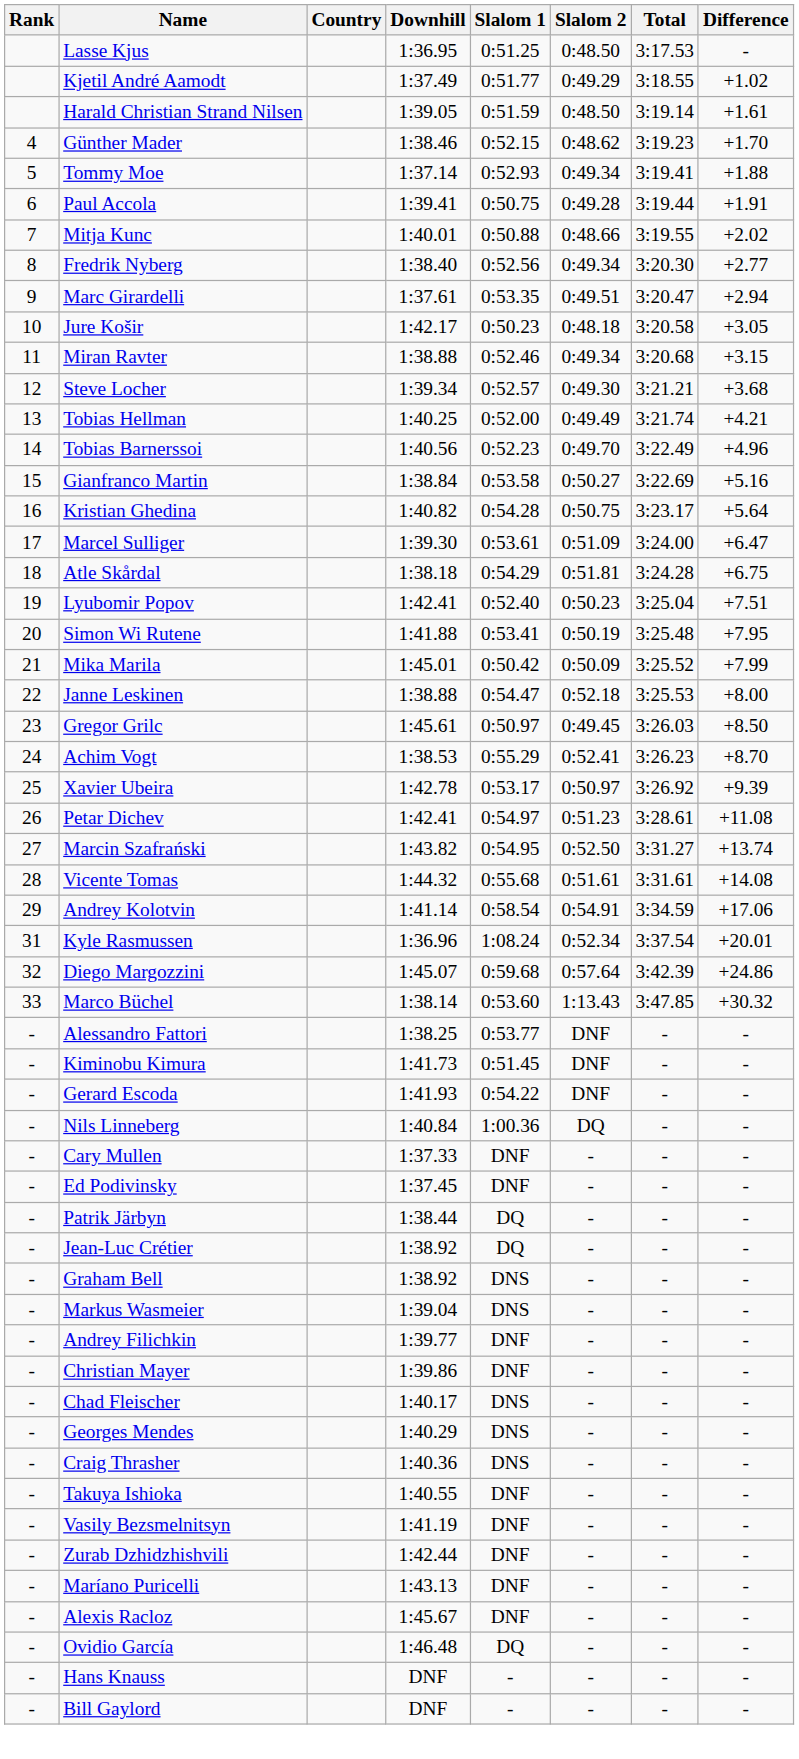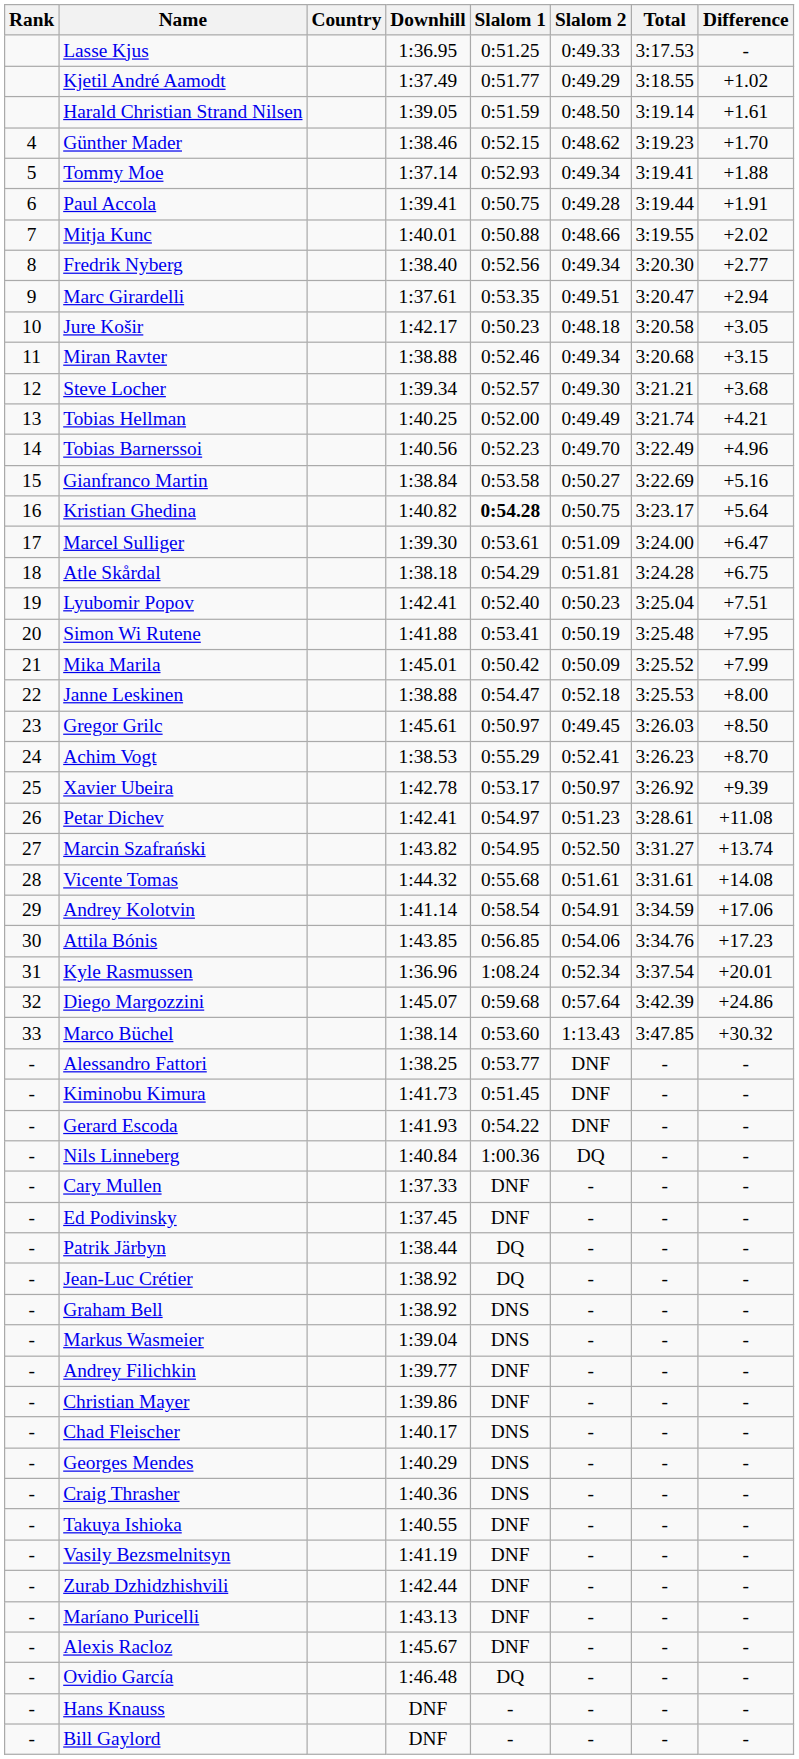 <table class="wikitable sortable" style="text-align:center">
 <tr>
 <th>Rank</th>
 <th>Name</th>
 <th>Country</th>
 <th>Downhill</th>
 <th>Slalom 1</th>
 <th>Slalom 2</th>
 <th>Total</th>
 <th>Difference</th>
 </tr>
 <tr>
 <td></td>
 <td align=left><a href='#'>Lasse Kjus</a></td>
 <td align=left></td>
 <td>1:36.95</td>
 <td>0:51.25</td>
-<td>0:48.50</td>
+<td>0:49.33</td>
 <td>3:17.53</td>
 <td>-</td>
 </tr>
 <tr>
 <td></td>
 <td align=left><a href='#'>Kjetil André Aamodt</a></td>
 <td align=left></td>
 <td>1:37.49</td>
 <td>0:51.77</td>
 <td>0:49.29</td>
 <td>3:18.55</td>
 <td>+1.02</td>
 </tr>
 <tr>
 <td></td>
 <td align=left><a href='#'>Harald Christian Strand Nilsen</a></td>
 <td align=left></td>
 <td>1:39.05</td>
 <td>0:51.59</td>
 <td>0:48.50</td>
 <td>3:19.14</td>
 <td>+1.61</td>
 </tr>
 <tr>
 <td>4</td>
 <td align=left><a href='#'>Günther Mader</a></td>
 <td align=left></td>
 <td>1:38.46</td>
 <td>0:52.15</td>
 <td>0:48.62</td>
 <td>3:19.23</td>
 <td>+1.70</td>
 </tr>
 <tr>
 <td>5</td>
 <td align=left><a href='#'>Tommy Moe</a></td>
 <td align=left></td>
 <td>1:37.14</td>
 <td>0:52.93</td>
 <td>0:49.34</td>
 <td>3:19.41</td>
 <td>+1.88</td>
 </tr>
 <tr>
 <td>6</td>
 <td align=left><a href='#'>Paul Accola</a></td>
 <td align=left></td>
 <td>1:39.41</td>
 <td>0:50.75</td>
 <td>0:49.28</td>
 <td>3:19.44</td>
 <td>+1.91</td>
 </tr>
 <tr>
 <td>7</td>
 <td align=left><a href='#'>Mitja Kunc</a></td>
 <td align=left></td>
 <td>1:40.01</td>
 <td>0:50.88</td>
 <td>0:48.66</td>
 <td>3:19.55</td>
 <td>+2.02</td>
 </tr>
 <tr>
 <td>8</td>
 <td align=left><a href='#'>Fredrik Nyberg</a></td>
 <td align=left></td>
 <td>1:38.40</td>
 <td>0:52.56</td>
 <td>0:49.34</td>
 <td>3:20.30</td>
 <td>+2.77</td>
 </tr>
 <tr>
 <td>9</td>
 <td align=left><a href='#'>Marc Girardelli</a></td>
 <td align=left></td>
 <td>1:37.61</td>
 <td>0:53.35</td>
 <td>0:49.51</td>
 <td>3:20.47</td>
 <td>+2.94</td>
 </tr>
 <tr>
 <td>10</td>
 <td align=left><a href='#'>Jure Košir</a></td>
 <td align=left></td>
 <td>1:42.17</td>
 <td>0:50.23</td>
 <td>0:48.18</td>
 <td>3:20.58</td>
 <td>+3.05</td>
 </tr>
 <tr>
 <td>11</td>
 <td align=left><a href='#'>Miran Ravter</a></td>
 <td align=left></td>
 <td>1:38.88</td>
 <td>0:52.46</td>
 <td>0:49.34</td>
 <td>3:20.68</td>
 <td>+3.15</td>
 </tr>
 <tr>
 <td>12</td>
 <td align=left><a href='#'>Steve Locher</a></td>
 <td align=left></td>
 <td>1:39.34</td>
 <td>0:52.57</td>
 <td>0:49.30</td>
 <td>3:21.21</td>
 <td>+3.68</td>
 </tr>
 <tr>
 <td>13</td>
 <td align=left><a href='#'>Tobias Hellman</a></td>
 <td align=left></td>
 <td>1:40.25</td>
 <td>0:52.00</td>
 <td>0:49.49</td>
 <td>3:21.74</td>
 <td>+4.21</td>
 </tr>
 <tr>
 <td>14</td>
 <td align=left><a href='#'>Tobias Barnerssoi</a></td>
 <td align=left></td>
 <td>1:40.56</td>
 <td>0:52.23</td>
 <td>0:49.70</td>
 <td>3:22.49</td>
 <td>+4.96</td>
 </tr>
 <tr>
 <td>15</td>
 <td align=left><a href='#'>Gianfranco Martin</a></td>
 <td align=left></td>
 <td>1:38.84</td>
 <td>0:53.58</td>
 <td>0:50.27</td>
 <td>3:22.69</td>
 <td>+5.16</td>
 </tr>
 <tr>
 <td>16</td>
 <td align=left><a href='#'>Kristian Ghedina</a></td>
 <td align=left></td>
 <td>1:40.82</td>
-<td>0:54.28</td>
+<td><strong>0:54.28</strong></td>
 <td>0:50.75</td>
 <td>3:23.17</td>
 <td>+5.64</td>
 </tr>
 <tr>
 <td>17</td>
 <td align=left><a href='#'>Marcel Sulliger</a></td>
 <td align=left></td>
 <td>1:39.30</td>
 <td>0:53.61</td>
 <td>0:51.09</td>
 <td>3:24.00</td>
 <td>+6.47</td>
 </tr>
 <tr>
 <td>18</td>
 <td align=left><a href='#'>Atle Skårdal</a></td>
 <td align=left></td>
 <td>1:38.18</td>
 <td>0:54.29</td>
 <td>0:51.81</td>
 <td>3:24.28</td>
 <td>+6.75</td>
 </tr>
 <tr>
 <td>19</td>
 <td align=left><a href='#'>Lyubomir Popov</a></td>
 <td align=left></td>
 <td>1:42.41</td>
 <td>0:52.40</td>
 <td>0:50.23</td>
 <td>3:25.04</td>
 <td>+7.51</td>
 </tr>
 <tr>
 <td>20</td>
 <td align=left><a href='#'>Simon Wi Rutene</a></td>
 <td align=left></td>
 <td>1:41.88</td>
 <td>0:53.41</td>
 <td>0:50.19</td>
 <td>3:25.48</td>
 <td>+7.95</td>
 </tr>
 <tr>
 <td>21</td>
 <td align=left><a href='#'>Mika Marila</a></td>
 <td align=left></td>
 <td>1:45.01</td>
 <td>0:50.42</td>
 <td>0:50.09</td>
 <td>3:25.52</td>
 <td>+7.99</td>
 </tr>
 <tr>
 <td>22</td>
 <td align=left><a href='#'>Janne Leskinen</a></td>
 <td align=left></td>
 <td>1:38.88</td>
 <td>0:54.47</td>
 <td>0:52.18</td>
 <td>3:25.53</td>
 <td>+8.00</td>
 </tr>
 <tr>
 <td>23</td>
 <td align=left><a href='#'>Gregor Grilc</a></td>
 <td align=left></td>
 <td>1:45.61</td>
 <td>0:50.97</td>
 <td>0:49.45</td>
 <td>3:26.03</td>
 <td>+8.50</td>
 </tr>
 <tr>
 <td>24</td>
 <td align=left><a href='#'>Achim Vogt</a></td>
 <td align=left></td>
 <td>1:38.53</td>
 <td>0:55.29</td>
 <td>0:52.41</td>
 <td>3:26.23</td>
 <td>+8.70</td>
 </tr>
 <tr>
 <td>25</td>
 <td align=left><a href='#'>Xavier Ubeira</a></td>
 <td align=left></td>
 <td>1:42.78</td>
 <td>0:53.17</td>
 <td>0:50.97</td>
 <td>3:26.92</td>
 <td>+9.39</td>
 </tr>
 <tr>
 <td>26</td>
 <td align=left><a href='#'>Petar Dichev</a></td>
 <td align=left></td>
 <td>1:42.41</td>
 <td>0:54.97</td>
 <td>0:51.23</td>
 <td>3:28.61</td>
 <td>+11.08</td>
 </tr>
 <tr>
 <td>27</td>
 <td align=left><a href='#'>Marcin Szafrański</a></td>
 <td align=left></td>
 <td>1:43.82</td>
 <td>0:54.95</td>
 <td>0:52.50</td>
 <td>3:31.27</td>
 <td>+13.74</td>
 </tr>
 <tr>
 <td>28</td>
 <td align=left><a href='#'>Vicente Tomas</a></td>
 <td align=left></td>
 <td>1:44.32</td>
 <td>0:55.68</td>
 <td>0:51.61</td>
 <td>3:31.61</td>
 <td>+14.08</td>
 </tr>
 <tr>
 <td>29</td>
 <td align=left><a href='#'>Andrey Kolotvin</a></td>
 <td align=left></td>
 <td>1:41.14</td>
 <td>0:58.54</td>
 <td>0:54.91</td>
 <td>3:34.59</td>
 <td>+17.06</td>
+</tr>
+<tr>
+<td>30</td>
+<td align=left><a href='#'>Attila Bónis</a></td>
+<td align=left></td>
+<td>1:43.85</td>
+<td>0:56.85</td>
+<td>0:54.06</td>
+<td>3:34.76</td>
+<td>+17.23</td>
 </tr>
 <tr>
 <td>31</td>
 <td align=left><a href='#'>Kyle Rasmussen</a></td>
 <td align=left></td>
 <td>1:36.96</td>
 <td>1:08.24</td>
 <td>0:52.34</td>
 <td>3:37.54</td>
 <td>+20.01</td>
 </tr>
 <tr>
 <td>32</td>
 <td align=left><a href='#'>Diego Margozzini</a></td>
 <td align=left></td>
 <td>1:45.07</td>
 <td>0:59.68</td>
 <td>0:57.64</td>
 <td>3:42.39</td>
 <td>+24.86</td>
 </tr>
 <tr>
 <td>33</td>
 <td align=left><a href='#'>Marco Büchel</a></td>
 <td align=left></td>
 <td>1:38.14</td>
 <td>0:53.60</td>
 <td>1:13.43</td>
 <td>3:47.85</td>
 <td>+30.32</td>
 </tr>
 <tr>
 <td>-</td>
 <td align=left><a href='#'>Alessandro Fattori</a></td>
 <td align=left></td>
 <td>1:38.25</td>
 <td>0:53.77</td>
 <td>DNF</td>
 <td>-</td>
 <td>-</td>
 </tr>
 <tr>
 <td>-</td>
 <td align=left><a href='#'>Kiminobu Kimura</a></td>
 <td align=left></td>
 <td>1:41.73</td>
 <td>0:51.45</td>
 <td>DNF</td>
 <td>-</td>
 <td>-</td>
 </tr>
 <tr>
 <td>-</td>
 <td align=left><a href='#'>Gerard Escoda</a></td>
 <td align=left></td>
 <td>1:41.93</td>
 <td>0:54.22</td>
 <td>DNF</td>
 <td>-</td>
 <td>-</td>
 </tr>
 <tr>
 <td>-</td>
 <td align=left><a href='#'>Nils Linneberg</a></td>
 <td align=left></td>
 <td>1:40.84</td>
 <td>1:00.36</td>
 <td>DQ</td>
 <td>-</td>
 <td>-</td>
 </tr>
 <tr>
 <td>-</td>
 <td align=left><a href='#'>Cary Mullen</a></td>
 <td align=left></td>
 <td>1:37.33</td>
 <td>DNF</td>
 <td>-</td>
 <td>-</td>
 <td>-</td>
 </tr>
 <tr>
 <td>-</td>
 <td align=left><a href='#'>Ed Podivinsky</a></td>
 <td align=left></td>
 <td>1:37.45</td>
 <td>DNF</td>
 <td>-</td>
 <td>-</td>
 <td>-</td>
 </tr>
 <tr>
 <td>-</td>
 <td align=left><a href='#'>Patrik Järbyn</a></td>
 <td align=left></td>
 <td>1:38.44</td>
 <td>DQ</td>
 <td>-</td>
 <td>-</td>
 <td>-</td>
 </tr>
 <tr>
 <td>-</td>
 <td align=left><a href='#'>Jean-Luc Crétier</a></td>
 <td align=left></td>
 <td>1:38.92</td>
 <td>DQ</td>
 <td>-</td>
 <td>-</td>
 <td>-</td>
 </tr>
 <tr>
 <td>-</td>
 <td align=left><a href='#'>Graham Bell</a></td>
 <td align=left></td>
 <td>1:38.92</td>
 <td>DNS</td>
 <td>-</td>
 <td>-</td>
 <td>-</td>
 </tr>
 <tr>
 <td>-</td>
 <td align=left><a href='#'>Markus Wasmeier</a></td>
 <td align=left></td>
 <td>1:39.04</td>
 <td>DNS</td>
 <td>-</td>
 <td>-</td>
 <td>-</td>
 </tr>
 <tr>
 <td>-</td>
 <td align=left><a href='#'>Andrey Filichkin</a></td>
 <td align=left></td>
 <td>1:39.77</td>
 <td>DNF</td>
 <td>-</td>
 <td>-</td>
 <td>-</td>
 </tr>
 <tr>
 <td>-</td>
 <td align=left><a href='#'>Christian Mayer</a></td>
 <td align=left></td>
 <td>1:39.86</td>
 <td>DNF</td>
 <td>-</td>
 <td>-</td>
 <td>-</td>
 </tr>
 <tr>
 <td>-</td>
 <td align=left><a href='#'>Chad Fleischer</a></td>
 <td align=left></td>
 <td>1:40.17</td>
 <td>DNS</td>
 <td>-</td>
 <td>-</td>
 <td>-</td>
 </tr>
 <tr>
 <td>-</td>
 <td align=left><a href='#'>Georges Mendes</a></td>
 <td align=left></td>
 <td>1:40.29</td>
 <td>DNS</td>
 <td>-</td>
 <td>-</td>
 <td>-</td>
 </tr>
 <tr>
 <td>-</td>
 <td align=left><a href='#'>Craig Thrasher</a></td>
 <td align=left></td>
 <td>1:40.36</td>
 <td>DNS</td>
 <td>-</td>
 <td>-</td>
 <td>-</td>
 </tr>
 <tr>
 <td>-</td>
 <td align=left><a href='#'>Takuya Ishioka</a></td>
 <td align=left></td>
 <td>1:40.55</td>
 <td>DNF</td>
 <td>-</td>
 <td>-</td>
 <td>-</td>
 </tr>
 <tr>
 <td>-</td>
 <td align=left><a href='#'>Vasily Bezsmelnitsyn</a></td>
 <td align=left></td>
 <td>1:41.19</td>
 <td>DNF</td>
 <td>-</td>
 <td>-</td>
 <td>-</td>
 </tr>
 <tr>
 <td>-</td>
 <td align=left><a href='#'>Zurab Dzhidzhishvili</a></td>
 <td align=left></td>
 <td>1:42.44</td>
 <td>DNF</td>
 <td>-</td>
 <td>-</td>
 <td>-</td>
 </tr>
 <tr>
 <td>-</td>
 <td align=left><a href='#'>Maríano Puricelli</a></td>
 <td align=left></td>
 <td>1:43.13</td>
 <td>DNF</td>
 <td>-</td>
 <td>-</td>
 <td>-</td>
 </tr>
 <tr>
 <td>-</td>
 <td align=left><a href='#'>Alexis Racloz</a></td>
 <td align=left></td>
 <td>1:45.67</td>
 <td>DNF</td>
 <td>-</td>
 <td>-</td>
 <td>-</td>
 </tr>
 <tr>
 <td>-</td>
 <td align=left><a href='#'>Ovidio García</a></td>
 <td align=left></td>
 <td>1:46.48</td>
 <td>DQ</td>
 <td>-</td>
 <td>-</td>
 <td>-</td>
 </tr>
 <tr>
 <td>-</td>
 <td align=left><a href='#'>Hans Knauss</a></td>
 <td align=left></td>
 <td>DNF</td>
 <td>-</td>
 <td>-</td>
 <td>-</td>
 <td>-</td>
 </tr>
 <tr>
 <td>-</td>
 <td align=left><a href='#'>Bill Gaylord</a></td>
 <td align=left></td>
 <td>DNF</td>
 <td>-</td>
 <td>-</td>
 <td>-</td>
 <td>-</td>
 </tr>
 </table>
